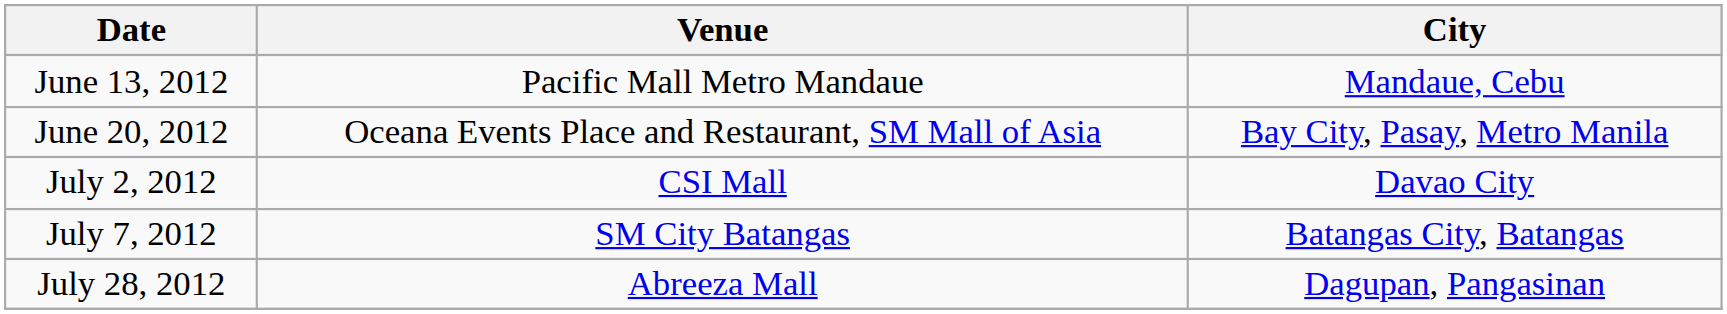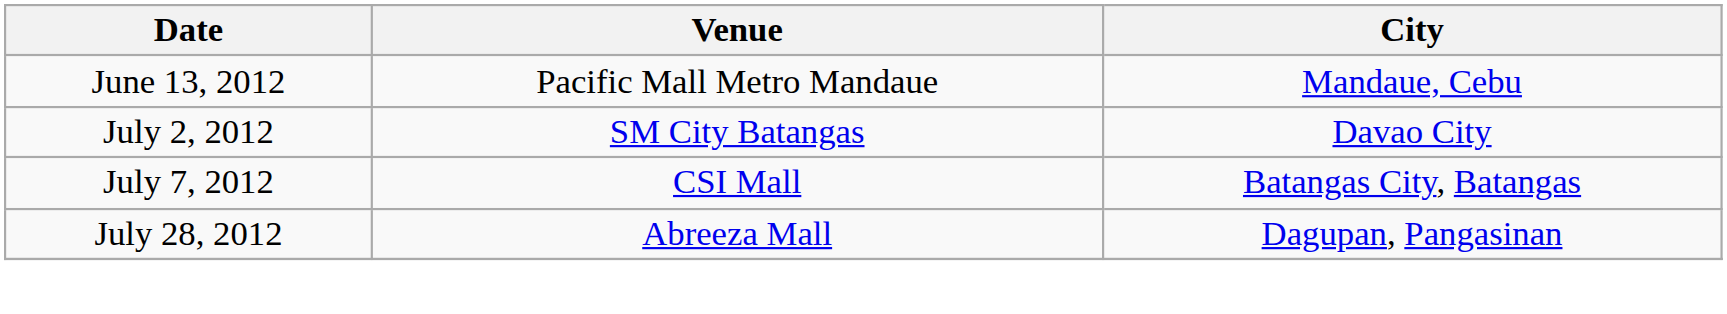 <table class="wikitable" style="text-align:center; font-size:100%; line-height:16px;" width=50%">
 <tr>
 <th>Date</th>
 <th>Venue</th>
 <th>City</th>
 </tr>
 <tr>
 <td>June 13, 2012</td>
 <td>Pacific Mall Metro Mandaue</td>
 <td><a href='#'>Mandaue, Cebu</a></td>
 </tr>
 <tr>
-<td>June 20, 2012</td>
-<td>Oceana Events Place and Restaurant, <a href='#'>SM Mall of Asia</a></td>
-<td><a href='#'>Bay City</a>, <a href='#'>Pasay</a>, <a href='#'>Metro Manila</a></td>
-</tr>
-<tr>
 <td>July 2, 2012</td>
-<td><a href='#'>CSI Mall</a></td>
+<td><a href='#'>SM City Batangas</a></td>
 <td><a href='#'>Davao City</a></td>
 </tr>
 <tr>
 <td>July 7, 2012</td>
-<td><a href='#'>SM City Batangas</a></td>
+<td><a href='#'>CSI Mall</a></td>
 <td><a href='#'>Batangas City</a>, <a href='#'>Batangas</a></td>
 </tr>
 <tr>
 <td>July 28, 2012</td>
 <td><a href='#'>Abreeza Mall</a></td>
 <td><a href='#'>Dagupan</a>, <a href='#'>Pangasinan</a></td>
 </tr>
 <tr>
 </tr>
 </table>
